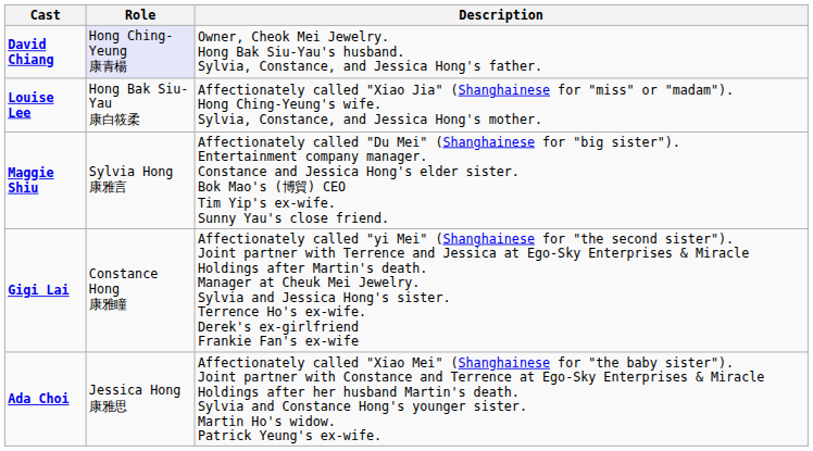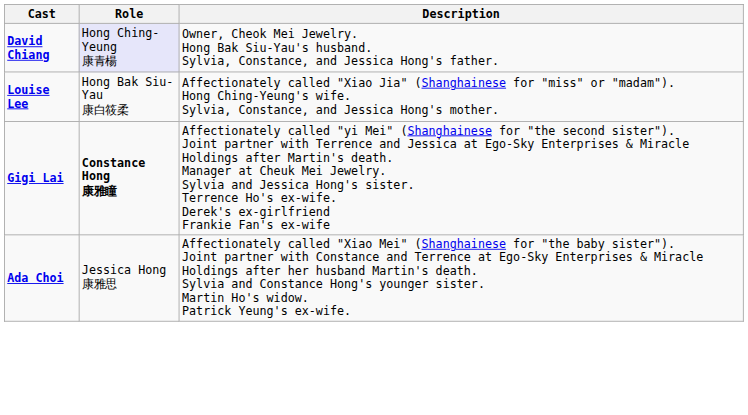 <table class="wikitable" width="65%">
 <tr>
 <th>Cast</th>
 <th>Role</th>
 <th>Description</th>
 </tr>
 <tr>
 <td><strong><a href='#'>David Chiang</a></strong></td>
 <td style="background: lavender;">Hong Ching-Yeung <br> 康青楊</td>
 <td>Owner, Cheok Mei Jewelry.<br>Hong Bak Siu-Yau's husband.<br> Sylvia, Constance, and Jessica Hong's father.</td>
 </tr>
 <tr>
 <td><strong><a href='#'>Louise Lee</a></strong></td>
 <td>Hong Bak Siu-Yau <br> 康白筱柔</td>
 <td>Affectionately called "Xiao Jia" (<a href='#'>Shanghainese</a> for "miss" or "madam").<br>Hong Ching-Yeung's wife.<br> Sylvia, Constance, and Jessica Hong's mother.</td>
 </tr>
 <tr>
-<td><strong><a href='#'>Maggie Shiu</a></strong></td>
-<td>Sylvia Hong <br> 康雅言</td>
-<td>Affectionately called "Du Mei" (<a href='#'>Shanghainese</a> for "big sister").<br>Entertainment company manager.<br>Constance and Jessica Hong's elder sister.<br> Bok Mao's (博貿) CEO<br>Tim Yip's ex-wife.<br>Sunny Yau's close friend.</td>
-</tr>
-<tr>
 <td><strong><a href='#'>Gigi Lai</a></strong></td>
-<td>Constance Hong <br> 康雅瞳</td>
+<td><strong>Constance Hong <br> 康雅瞳</strong></td>
 <td>Affectionately called "yi Mei" (<a href='#'>Shanghainese</a> for "the second sister").<br> Joint partner with Terrence and Jessica at Ego-Sky Enterprises & Miracle Holdings after Martin's death.<br>Manager at Cheuk Mei Jewelry.<br>Sylvia and Jessica Hong's sister. <br> Terrence Ho's ex-wife. <br>Derek's ex-girlfriend<br>Frankie Fan's ex-wife</td>
 </tr>
 <tr>
 <td><strong><a href='#'>Ada Choi</a></strong></td>
 <td>Jessica Hong <br> 康雅思</td>
 <td>Affectionately called "Xiao Mei" (<a href='#'>Shanghainese</a> for "the baby sister").<br>Joint partner with Constance and Terrence at Ego-Sky Enterprises & Miracle Holdings after her husband Martin's death.<br>Sylvia and Constance Hong's younger sister.<br> Martin Ho's widow.<br> Patrick Yeung's ex-wife.</td>
 </tr>
 </table>
